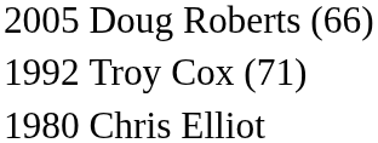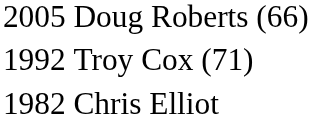 <table>
 <tr>
 <td>2005</td>
 <td>Doug Roberts (66)</td>
 </tr>
 <tr>
 <td>1992</td>
 <td>Troy Cox (71)</td>
 </tr>
 <tr>
-<td>1980</td>
+<td>1982</td>
 <td>Chris Elliot</td>
 </tr>
 <tr>
 </tr>
 </table>
